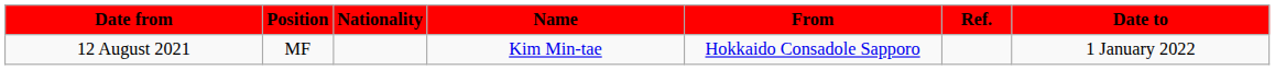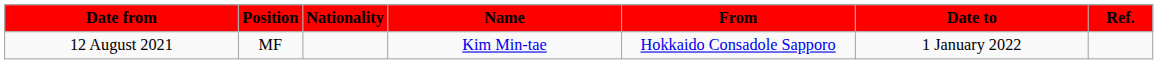 <table class="wikitable" style="text-align:center; font-size:90%; ">
 <tr>
 <th style="background:#FF0000; color:#000000; width:200px;">Date from</th>
 <th style="background:#FF0000; color:#000000; width:50px;">Position</th>
 <th style="background:#FF0000; color:#000000; width:50px;">Nationality</th>
 <th style="background:#FF0000; color:#000000; width:200px;">Name</th>
 <th style="background:#FF0000; color:#000000; width:200px;">From</th>
+<th style="background:#FF0000; color:#000000; width:200px;">Date to</th>
 <th style="background:#FF0000; color:#000000; width:50px;">Ref.</th>
-<th style="background:#FF0000; color:#000000; width:200px;">Date to</th>
 </tr>
 <tr>
 <td>12 August 2021</td>
 <td>MF</td>
 <td></td>
 <td><a href='#'>Kim Min-tae</a></td>
 <td><a href='#'>Hokkaido Consadole Sapporo</a></td>
+<td>1 January 2022</td>
 <td></td>
-<td>1 January 2022</td>
 </tr>
 </table>
